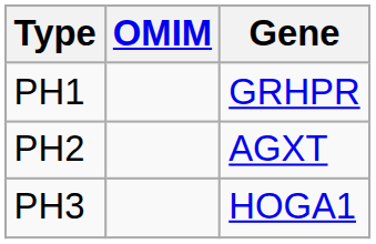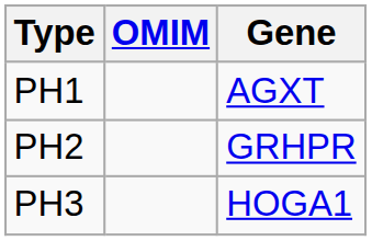 <table class="wikitable">
 <tr>
 <th>Type</th>
 <th><a href='#'>OMIM</a></th>
 <th>Gene</th>
 </tr>
 <tr>
 <td>PH1</td>
 <td></td>
-<td><a href='#'>GRHPR</a></td>
+<td><a href='#'>AGXT</a></td>
 </tr>
 <tr>
 <td>PH2</td>
 <td></td>
-<td><a href='#'>AGXT</a></td>
+<td><a href='#'>GRHPR</a></td>
 </tr>
 <tr>
 <td>PH3</td>
 <td></td>
 <td><a href='#'>HOGA1</a></td>
 </tr>
 </table>
